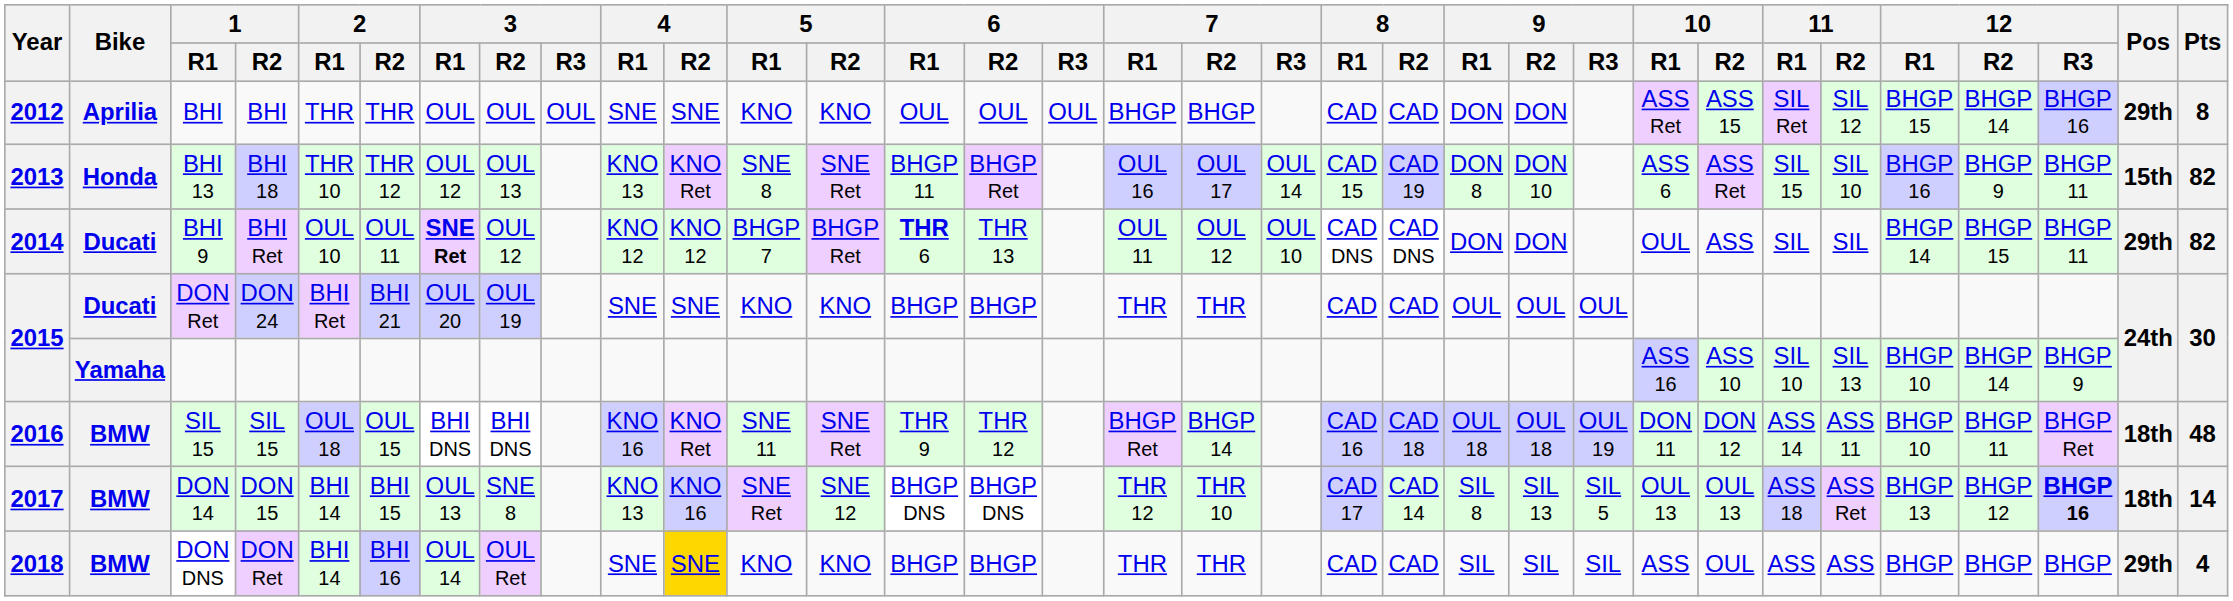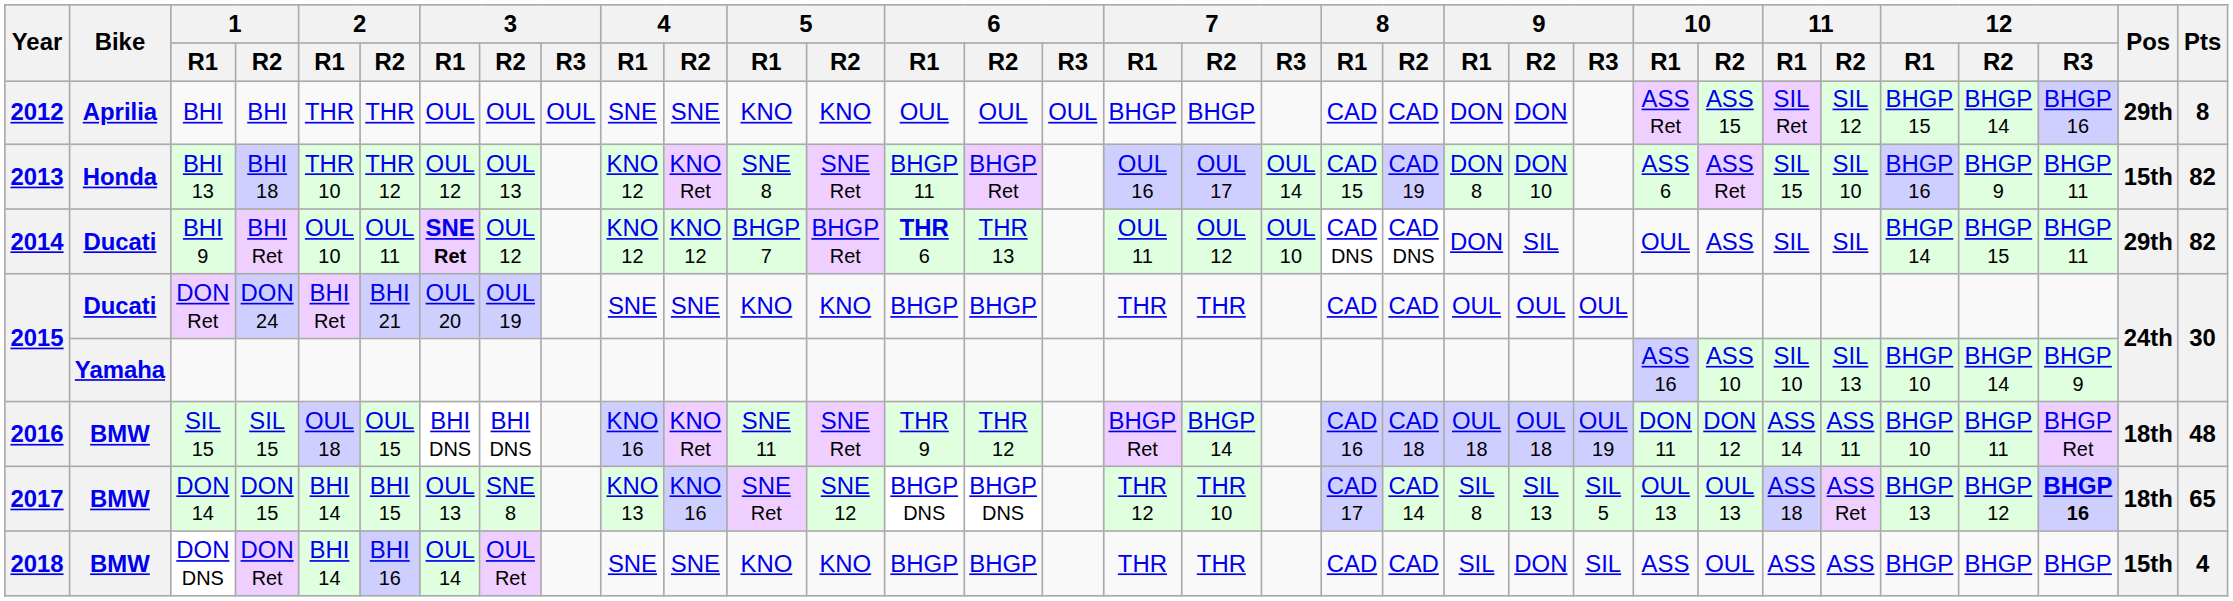 <table class="wikitable" style="text-align:center; font-size:90%">
 <tr>
 <th valign="middle" rowspan=2>Year</th>
 <th valign="middle" rowspan=2>Bike</th>
 <th colspan=2>1</th>
 <th colspan=2>2</th>
 <th colspan=3>3</th>
 <th colspan=2>4</th>
 <th colspan=2>5</th>
 <th colspan=3>6</th>
 <th colspan=3>7</th>
 <th colspan=2>8</th>
 <th colspan=3>9</th>
 <th colspan=2>10</th>
 <th colspan=2>11</th>
 <th colspan=3>12</th>
 <th rowspan=2>Pos</th>
 <th rowspan=2>Pts</th>
 </tr>
 <tr>
 <th>R1</th>
 <th>R2</th>
 <th>R1</th>
 <th>R2</th>
 <th>R1</th>
 <th>R2</th>
 <th>R3</th>
 <th>R1</th>
 <th>R2</th>
 <th>R1</th>
 <th>R2</th>
 <th>R1</th>
 <th>R2</th>
 <th>R3</th>
 <th>R1</th>
 <th>R2</th>
 <th>R3</th>
 <th>R1</th>
 <th>R2</th>
 <th>R1</th>
 <th>R2</th>
 <th>R3</th>
 <th>R1</th>
 <th>R2</th>
 <th>R1</th>
 <th>R2</th>
 <th>R1</th>
 <th>R2</th>
 <th>R3</th>
 </tr>
 <tr>
 <th><a href='#'>2012</a></th>
 <th><a href='#'>Aprilia</a></th>
 <td><a href='#'>BHI</a></td>
 <td><a href='#'>BHI</a></td>
 <td><a href='#'>THR</a></td>
 <td><a href='#'>THR</a></td>
 <td><a href='#'>OUL</a></td>
 <td><a href='#'>OUL</a></td>
 <td><a href='#'>OUL</a></td>
 <td><a href='#'>SNE</a></td>
 <td><a href='#'>SNE</a></td>
 <td><a href='#'>KNO</a></td>
 <td><a href='#'>KNO</a></td>
 <td><a href='#'>OUL</a></td>
 <td><a href='#'>OUL</a></td>
 <td><a href='#'>OUL</a></td>
 <td><a href='#'>BHGP</a></td>
 <td><a href='#'>BHGP</a></td>
 <td></td>
 <td><a href='#'>CAD</a></td>
 <td><a href='#'>CAD</a></td>
 <td><a href='#'>DON</a></td>
 <td><a href='#'>DON</a></td>
 <td></td>
 <td style="background:#efcfff;"><a href='#'>ASS</a><br><small>Ret</small></td>
 <td style="background:#dfffdf;"><a href='#'>ASS</a><br><small>15</small></td>
 <td style="background:#efcfff;"><a href='#'>SIL</a><br><small>Ret</small></td>
 <td style="background:#dfffdf;"><a href='#'>SIL</a><br><small>12</small></td>
 <td style="background:#dfffdf;"><a href='#'>BHGP</a><br><small>15</small></td>
 <td style="background:#dfffdf;"><a href='#'>BHGP</a><br><small>14</small></td>
 <td style="background:#cfcfff;"><a href='#'>BHGP</a><br><small>16</small></td>
 <th>29th</th>
 <th>8</th>
 </tr>
 <tr>
 <th><a href='#'>2013</a></th>
 <th><a href='#'>Honda</a></th>
 <td style="background:#dfffdf;"><a href='#'>BHI</a><br><small>13</small></td>
 <td style="background:#cfcfff;"><a href='#'>BHI</a><br><small>18</small></td>
 <td style="background:#dfffdf;"><a href='#'>THR</a><br><small>10</small></td>
 <td style="background:#dfffdf;"><a href='#'>THR</a><br><small>12</small></td>
 <td style="background:#dfffdf;"><a href='#'>OUL</a><br><small>12</small></td>
 <td style="background:#dfffdf;"><a href='#'>OUL</a><br><small>13</small></td>
 <td></td>
-<td style="background:#dfffdf;"><a href='#'>KNO</a><br><small>13</small></td>
+<td style="background:#dfffdf;"><a href='#'>KNO</a><br><small>12</small></td>
 <td style="background:#efcfff;"><a href='#'>KNO</a><br><small>Ret</small></td>
 <td style="background:#dfffdf;"><a href='#'>SNE</a><br><small>8</small></td>
 <td style="background:#efcfff;"><a href='#'>SNE</a><br><small>Ret</small></td>
 <td style="background:#dfffdf;"><a href='#'>BHGP</a><br><small>11</small></td>
 <td style="background:#efcfff;"><a href='#'>BHGP</a><br><small>Ret</small></td>
 <td></td>
 <td style="background:#cfcfff;"><a href='#'>OUL</a><br><small>16</small></td>
 <td style="background:#cfcfff;"><a href='#'>OUL</a><br><small>17</small></td>
 <td style="background:#dfffdf;"><a href='#'>OUL</a><br><small>14</small></td>
 <td style="background:#dfffdf;"><a href='#'>CAD</a><br><small>15</small></td>
 <td style="background:#cfcfff;"><a href='#'>CAD</a><br><small>19</small></td>
 <td style="background:#dfffdf;"><a href='#'>DON</a><br><small>8</small></td>
 <td style="background:#dfffdf;"><a href='#'>DON</a><br><small>10</small></td>
 <td></td>
 <td style="background:#dfffdf;"><a href='#'>ASS</a><br><small>6</small></td>
 <td style="background:#efcfff;"><a href='#'>ASS</a><br><small>Ret</small></td>
 <td style="background:#dfffdf;"><a href='#'>SIL</a><br><small>15</small></td>
 <td style="background:#dfffdf;"><a href='#'>SIL</a><br><small>10</small></td>
 <td style="background:#cfcfff;"><a href='#'>BHGP</a><br><small>16</small></td>
 <td style="background:#dfffdf;"><a href='#'>BHGP</a><br><small>9</small></td>
 <td style="background:#dfffdf;"><a href='#'>BHGP</a><br><small>11</small></td>
 <th>15th</th>
 <th>82</th>
 </tr>
 <tr>
 <th><a href='#'>2014</a></th>
 <th><a href='#'>Ducati</a></th>
 <td style="background:#dfffdf;"><a href='#'>BHI</a><br><small>9</small></td>
 <td style="background:#efcfff;"><a href='#'>BHI</a><br><small>Ret</small></td>
 <td style="background:#dfffdf;"><a href='#'>OUL</a><br><small>10</small></td>
 <td style="background:#dfffdf;"><a href='#'>OUL</a><br><small>11</small></td>
 <td style="background:#efcfff;"><strong><a href='#'>SNE</a><br><small>Ret</small></strong></td>
 <td style="background:#dfffdf;"><a href='#'>OUL</a><br><small>12</small></td>
 <td></td>
 <td style="background:#dfffdf;"><a href='#'>KNO</a><br><small>12</small></td>
 <td style="background:#dfffdf;"><a href='#'>KNO</a><br><small>12</small></td>
 <td style="background:#dfffdf;"><a href='#'>BHGP</a><br><small>7</small></td>
 <td style="background:#efcfff;"><a href='#'>BHGP</a><br><small>Ret</small></td>
 <td style="background:#dfffdf;"><strong><a href='#'>THR</a></strong><br><small>6</small></td>
 <td style="background:#dfffdf;"><a href='#'>THR</a><br><small>13</small></td>
 <td></td>
 <td style="background:#dfffdf;"><a href='#'>OUL</a><br><small>11</small></td>
 <td style="background:#dfffdf;"><a href='#'>OUL</a><br><small>12</small></td>
 <td style="background:#dfffdf;"><a href='#'>OUL</a><br><small>10</small></td>
 <td style="background:#FFFFFF;"><a href='#'>CAD</a><br><small>DNS</small></td>
 <td style="background:#FFFFFF;"><a href='#'>CAD</a><br><small>DNS</small></td>
 <td><a href='#'>DON</a></td>
-<td><a href='#'>DON</a></td>
+<td><a href='#'>SIL</a></td>
 <td></td>
 <td><a href='#'>OUL</a></td>
 <td><a href='#'>ASS</a></td>
 <td><a href='#'>SIL</a></td>
 <td><a href='#'>SIL</a></td>
 <td style="background:#dfffdf;"><a href='#'>BHGP</a><br><small>14</small></td>
 <td style="background:#dfffdf;"><a href='#'>BHGP</a><br><small>15</small></td>
 <td style="background:#dfffdf;"><a href='#'>BHGP</a><br><small>11</small></td>
 <th>29th</th>
 <th>82</th>
 </tr>
 <tr>
 <th rowspan=2><a href='#'>2015</a></th>
 <th><a href='#'>Ducati</a></th>
 <td style="background:#efcfff;"><a href='#'>DON</a><br><small>Ret</small></td>
 <td style="background:#cfcfff;"><a href='#'>DON</a><br><small>24</small></td>
 <td style="background:#efcfff;"><a href='#'>BHI</a><br><small>Ret</small></td>
 <td style="background:#cfcfff;"><a href='#'>BHI</a><br><small>21</small></td>
 <td style="background:#cfcfff;"><a href='#'>OUL</a><br><small>20</small></td>
 <td style="background:#cfcfff;"><a href='#'>OUL</a><br><small>19</small></td>
 <td></td>
 <td><a href='#'>SNE</a></td>
 <td><a href='#'>SNE</a></td>
 <td><a href='#'>KNO</a></td>
 <td><a href='#'>KNO</a></td>
 <td><a href='#'>BHGP</a></td>
 <td><a href='#'>BHGP</a></td>
 <td></td>
 <td><a href='#'>THR</a></td>
 <td><a href='#'>THR</a></td>
 <td></td>
 <td><a href='#'>CAD</a></td>
 <td><a href='#'>CAD</a></td>
 <td><a href='#'>OUL</a></td>
 <td><a href='#'>OUL</a></td>
 <td><a href='#'>OUL</a></td>
 <td></td>
 <td></td>
 <td></td>
 <td></td>
 <td></td>
 <td></td>
 <td></td>
 <th rowspan=2>24th</th>
 <th rowspan=2>30</th>
 </tr>
 <tr>
 <th><a href='#'>Yamaha</a></th>
 <td></td>
 <td></td>
 <td></td>
 <td></td>
 <td></td>
 <td></td>
 <td></td>
 <td></td>
 <td></td>
 <td></td>
 <td></td>
 <td></td>
 <td></td>
 <td></td>
 <td></td>
 <td></td>
 <td></td>
 <td></td>
 <td></td>
 <td></td>
 <td></td>
 <td></td>
 <td style="background:#cfcfff;"><a href='#'>ASS</a><br><small>16</small></td>
 <td style="background:#dfffdf;"><a href='#'>ASS</a><br><small>10</small></td>
 <td style="background:#dfffdf;"><a href='#'>SIL</a><br><small>10</small></td>
 <td style="background:#dfffdf;"><a href='#'>SIL</a><br><small>13</small></td>
 <td style="background:#dfffdf;"><a href='#'>BHGP</a><br><small>10</small></td>
 <td style="background:#dfffdf;"><a href='#'>BHGP</a><br><small>14</small></td>
 <td style="background:#dfffdf;"><a href='#'>BHGP</a><br><small>9</small></td>
 </tr>
 <tr>
 <th><a href='#'>2016</a></th>
 <th><a href='#'>BMW</a></th>
 <td style="background:#dfffdf;"><a href='#'>SIL</a><br><small>15</small></td>
 <td style="background:#dfffdf;"><a href='#'>SIL</a><br><small>15</small></td>
 <td style="background:#cfcfff;"><a href='#'>OUL</a><br><small>18</small></td>
 <td style="background:#dfffdf;"><a href='#'>OUL</a><br><small>15</small></td>
 <td style="background:#FFFFFF;"><a href='#'>BHI</a><br><small>DNS</small></td>
 <td style="background:#FFFFFF;"><a href='#'>BHI</a><br><small>DNS</small></td>
 <td></td>
 <td style="background:#cfcfff;"><a href='#'>KNO</a><br><small>16</small></td>
 <td style="background:#efcfff;"><a href='#'>KNO</a><br><small>Ret</small></td>
 <td style="background:#dfffdf;"><a href='#'>SNE</a><br><small>11</small></td>
 <td style="background:#efcfff;"><a href='#'>SNE</a><br><small>Ret</small></td>
 <td style="background:#dfffdf;"><a href='#'>THR</a><br><small>9</small></td>
 <td style="background:#dfffdf;"><a href='#'>THR</a><br><small>12</small></td>
 <td></td>
 <td style="background:#efcfff;"><a href='#'>BHGP</a><br><small>Ret</small></td>
 <td style="background:#dfffdf;"><a href='#'>BHGP</a><br><small>14</small></td>
 <td></td>
 <td style="background:#cfcfff;"><a href='#'>CAD</a><br><small>16</small></td>
 <td style="background:#cfcfff;"><a href='#'>CAD</a><br><small>18</small></td>
 <td style="background:#cfcfff;"><a href='#'>OUL</a><br><small>18</small></td>
 <td style="background:#cfcfff;"><a href='#'>OUL</a><br><small>18</small></td>
 <td style="background:#cfcfff;"><a href='#'>OUL</a><br><small>19</small></td>
 <td style="background:#dfffdf;"><a href='#'>DON</a><br><small>11</small></td>
 <td style="background:#dfffdf;"><a href='#'>DON</a><br><small>12</small></td>
 <td style="background:#dfffdf;"><a href='#'>ASS</a><br><small>14</small></td>
 <td style="background:#dfffdf;"><a href='#'>ASS</a><br><small>11</small></td>
 <td style="background:#dfffdf;"><a href='#'>BHGP</a><br><small>10</small></td>
 <td style="background:#dfffdf;"><a href='#'>BHGP</a><br><small>11</small></td>
 <td style="background:#efcfff;"><a href='#'>BHGP</a><br><small>Ret</small></td>
 <th>18th</th>
 <th>48</th>
 </tr>
 <tr>
 <th><a href='#'>2017</a></th>
 <th><a href='#'>BMW</a></th>
 <td style="background:#dfffdf;"><a href='#'>DON</a><br><small>14</small></td>
 <td style="background:#dfffdf;"><a href='#'>DON</a><br><small>15</small></td>
 <td style="background:#dfffdf;"><a href='#'>BHI</a><br><small>14</small></td>
 <td style="background:#dfffdf;"><a href='#'>BHI</a><br><small>15</small></td>
 <td style="background:#dfffdf;"><a href='#'>OUL</a><br><small>13</small></td>
 <td style="background:#dfffdf;"><a href='#'>SNE</a><br><small>8</small></td>
 <td></td>
 <td style="background:#dfffdf;"><a href='#'>KNO</a><br><small>13</small></td>
 <td style="background:#cfcfff;"><a href='#'>KNO</a><br><small>16</small></td>
 <td style="background:#efcfff;"><a href='#'>SNE</a><br><small>Ret</small></td>
 <td style="background:#dfffdf;"><a href='#'>SNE</a><br><small>12</small></td>
 <td style="background:#FFFFFF;"><a href='#'>BHGP</a><br><small>DNS</small></td>
 <td style="background:#FFFFFF;"><a href='#'>BHGP</a><br><small>DNS</small></td>
 <td></td>
 <td style="background:#dfffdf;"><a href='#'>THR</a><br><small>12</small></td>
 <td style="background:#dfffdf;"><a href='#'>THR</a><br><small>10</small></td>
 <td></td>
 <td style="background:#cfcfff;"><a href='#'>CAD</a><br><small>17</small></td>
 <td style="background:#dfffdf;"><a href='#'>CAD</a><br><small>14</small></td>
 <td style="background:#dfffdf;"><a href='#'>SIL</a><br><small>8</small></td>
 <td style="background:#dfffdf;"><a href='#'>SIL</a><br><small>13</small></td>
 <td style="background:#dfffdf;"><a href='#'>SIL</a><br><small>5</small></td>
 <td style="background:#dfffdf;"><a href='#'>OUL</a><br><small>13</small></td>
 <td style="background:#dfffdf;"><a href='#'>OUL</a><br><small>13</small></td>
 <td style="background:#cfcfff;"><a href='#'>ASS</a><br><small>18</small></td>
 <td style="background:#efcfff;"><a href='#'>ASS</a><br><small>Ret</small></td>
 <td style="background:#dfffdf;"><a href='#'>BHGP</a><br><small>13</small></td>
 <td style="background:#dfffdf;"><a href='#'>BHGP</a><br><small>12</small></td>
 <td style="background:#cfcfff;"><strong><a href='#'>BHGP</a><br><small>16</small></strong></td>
 <th>18th</th>
-<th>14</th>
+<th>65</th>
 </tr>
 <tr>
 <th><a href='#'>2018</a></th>
 <th><a href='#'>BMW</a></th>
 <td style="background:#FFFFFF;"><a href='#'>DON</a><br><small>DNS</small></td>
 <td style="background:#efcfff;"><a href='#'>DON</a><br><small>Ret</small></td>
 <td style="background:#dfffdf;"><a href='#'>BHI</a><br><small>14</small></td>
 <td style="background:#cfcfff;"><a href='#'>BHI</a><br><small>16</small></td>
 <td style="background:#dfffdf;"><a href='#'>OUL</a><br><small>14</small></td>
 <td style="background:#efcfff;"><a href='#'>OUL</a><br><small>Ret</small></td>
 <td></td>
 <td><a href='#'>SNE</a></td>
-<td style="background: gold;"><a href='#'>SNE</a></td>
+<td><a href='#'>SNE</a></td>
 <td><a href='#'>KNO</a></td>
 <td><a href='#'>KNO</a></td>
 <td><a href='#'>BHGP</a></td>
 <td><a href='#'>BHGP</a></td>
 <td></td>
 <td><a href='#'>THR</a></td>
 <td><a href='#'>THR</a></td>
 <td></td>
 <td><a href='#'>CAD</a></td>
 <td><a href='#'>CAD</a></td>
 <td><a href='#'>SIL</a></td>
-<td><a href='#'>SIL</a></td>
+<td><a href='#'>DON</a></td>
 <td><a href='#'>SIL</a></td>
 <td><a href='#'>ASS</a></td>
 <td><a href='#'>OUL</a></td>
 <td><a href='#'>ASS</a></td>
 <td><a href='#'>ASS</a></td>
 <td><a href='#'>BHGP</a></td>
 <td><a href='#'>BHGP</a></td>
 <td><a href='#'>BHGP</a></td>
-<th>29th</th>
+<th>15th</th>
 <th>4</th>
 </tr>
 </table>
